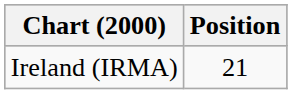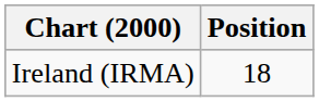 <table class="wikitable">
 <tr>
 <th>Chart (2000)</th>
 <th>Position</th>
 </tr>
 <tr>
 <td>Ireland (IRMA)</td>
-<td align="center">21</td>
+<td align="center">18</td>
 </tr>
 </table>
